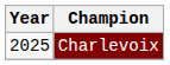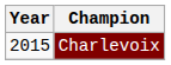 <table class=wikitable>
 <tr>
 <th>Year</th>
 <th>Champion</th>
 </tr>
 <tr>
-<td>2025</td>
+<td>2015</td>
 <td !align=center style="background:maroon;color:white">Charlevoix</td>
 </tr>
 <tr>
 </tr>
 </table>
